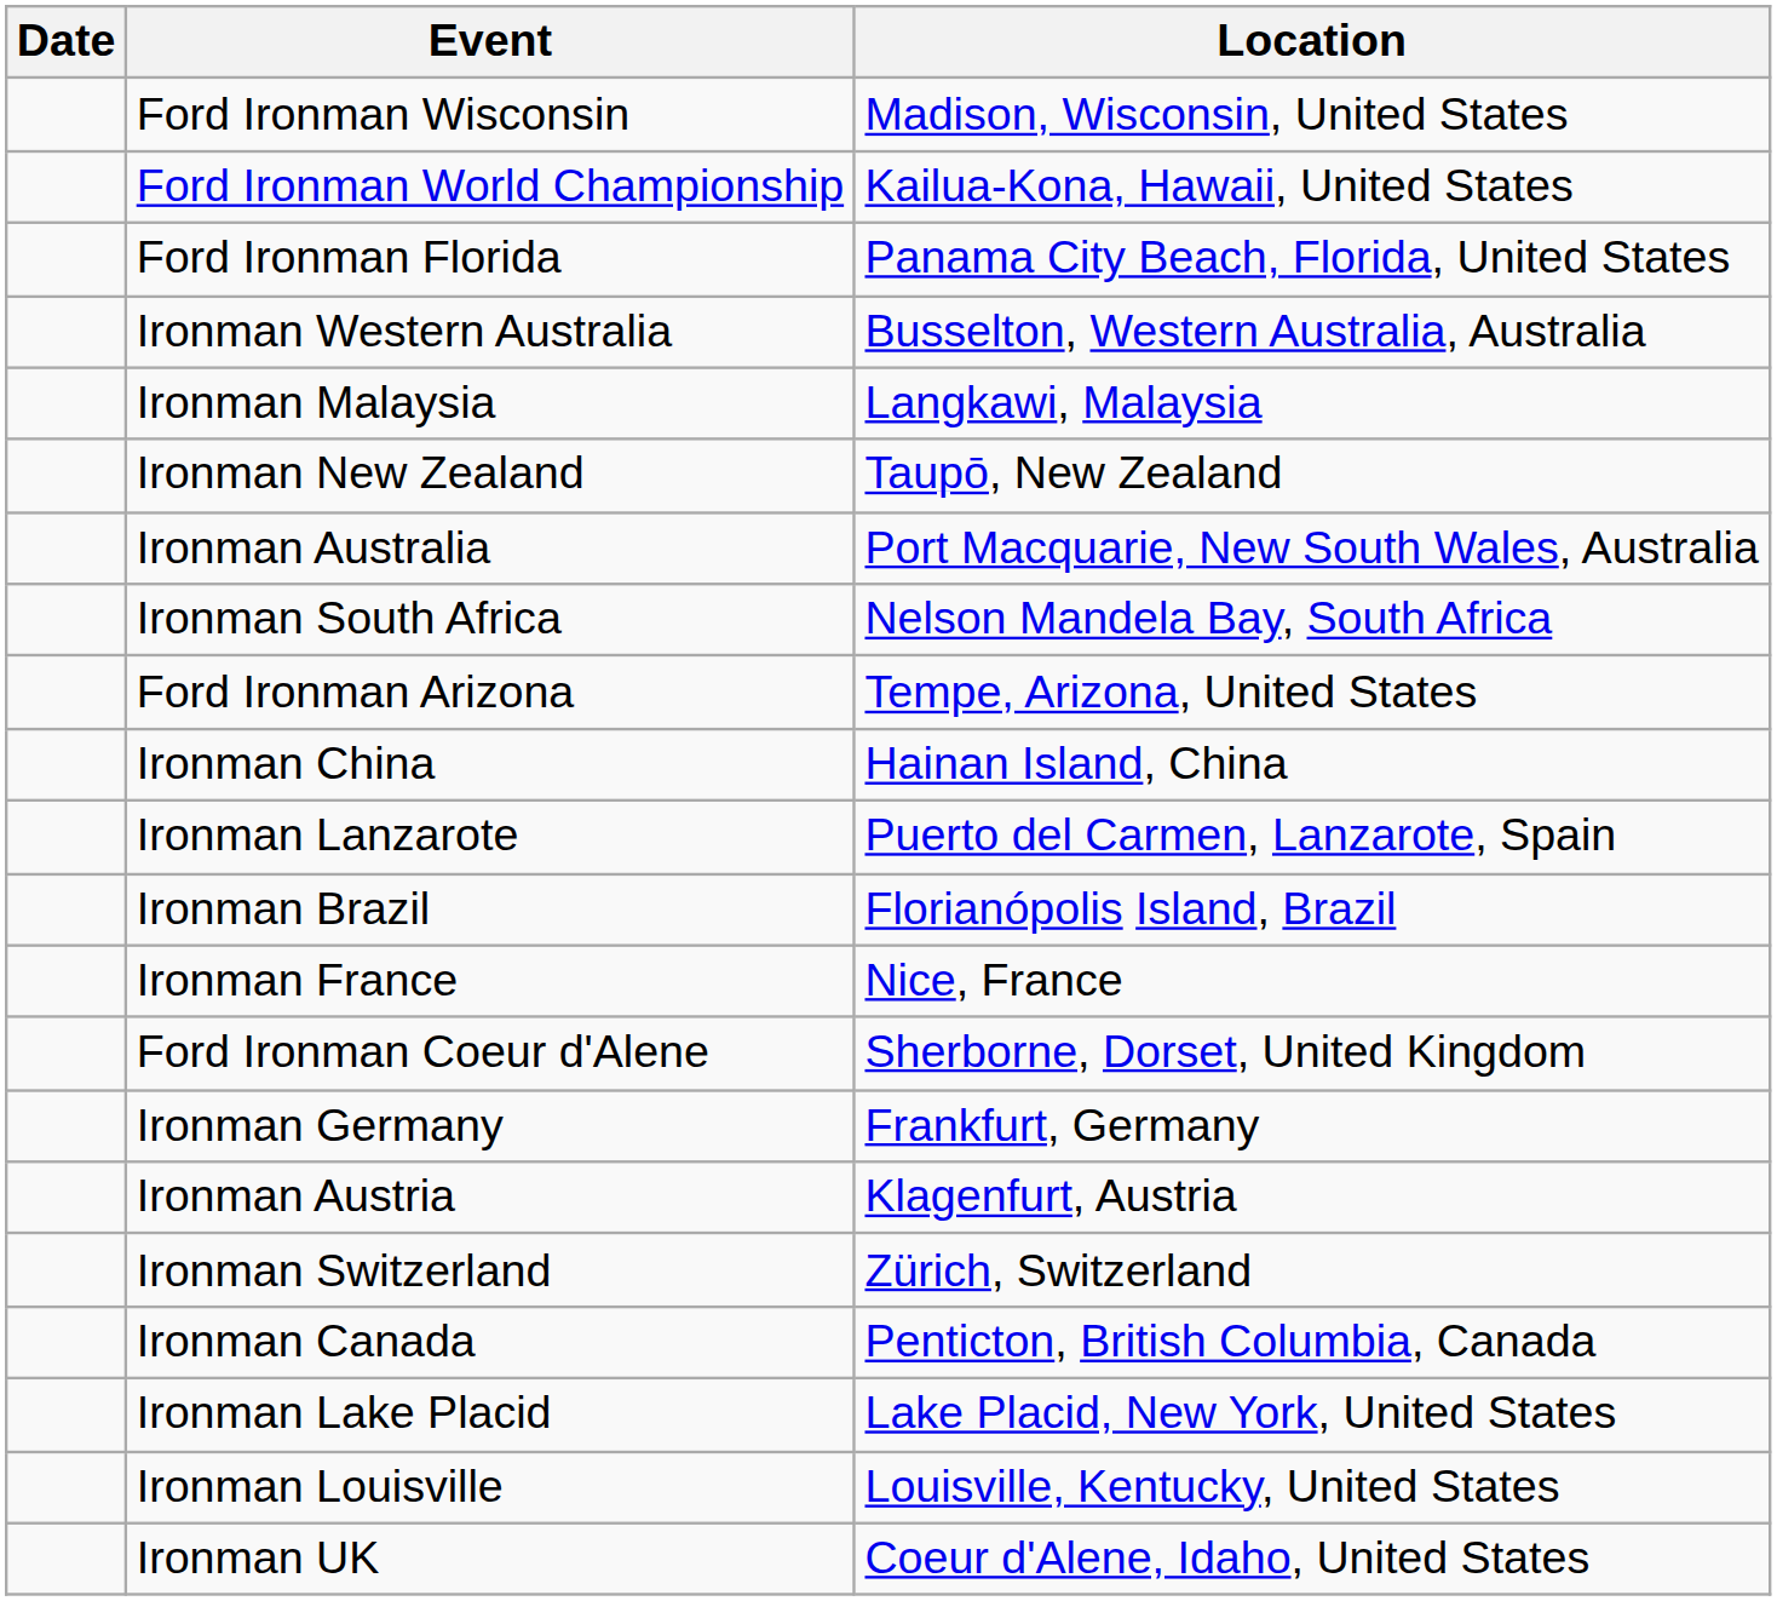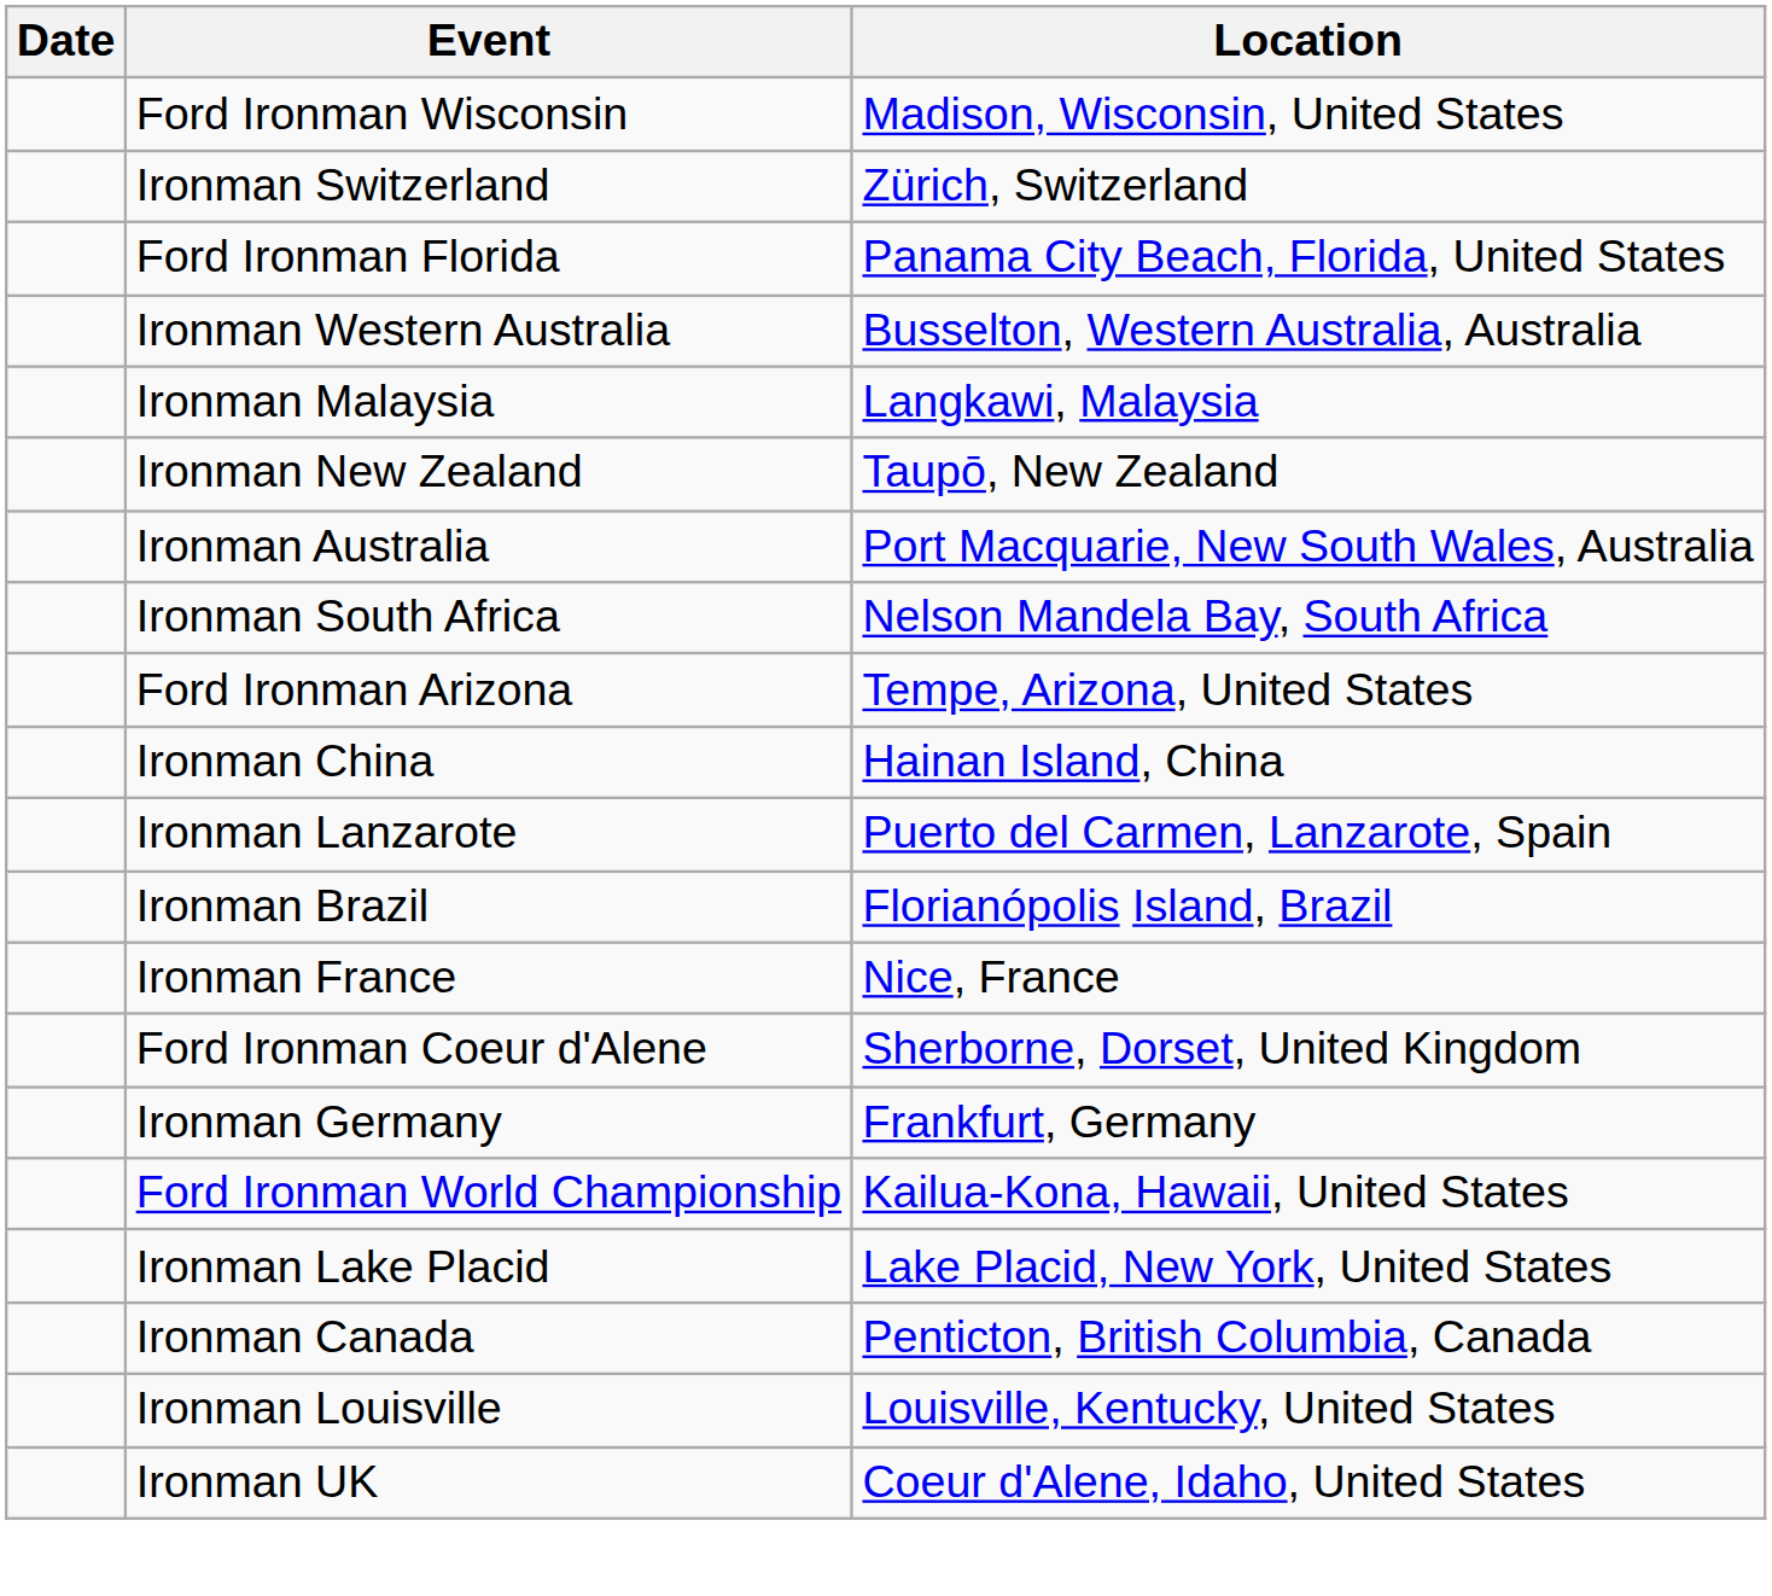 <table class="wikitable sortable">
 <tr>
 <th>Date</th>
 <th>Event</th>
 <th>Location</th>
 </tr>
 <tr>
 <td align = "right"></td>
 <td>Ford Ironman Wisconsin</td>
 <td> <a href='#'>Madison, Wisconsin</a>, United States</td>
 </tr>
 <tr>
 <td align = "right"></td>
-<td><a href='#'>Ford Ironman World Championship</a></td>
-<td> <a href='#'>Kailua-Kona, Hawaii</a>, United States</td>
+<td>Ironman Switzerland</td>
+<td> <a href='#'>Zürich</a>, Switzerland</td>
 </tr>
 <tr>
 <td align = "right"></td>
 <td>Ford Ironman Florida</td>
 <td> <a href='#'>Panama City Beach, Florida</a>, United States</td>
 </tr>
 <tr>
 <td align = "right"></td>
 <td>Ironman Western Australia</td>
 <td> <a href='#'>Busselton</a>, <a href='#'>Western Australia</a>, Australia</td>
 </tr>
 <tr>
 <td align = "right"></td>
 <td>Ironman Malaysia</td>
 <td> <a href='#'>Langkawi</a>, <a href='#'>Malaysia</a></td>
 </tr>
 <tr>
 <td align = "right"></td>
 <td>Ironman New Zealand</td>
 <td> <a href='#'>Taupō</a>, New Zealand</td>
 </tr>
 <tr>
 <td align = "right"></td>
 <td>Ironman Australia</td>
 <td> <a href='#'>Port Macquarie, New South Wales</a>, Australia</td>
 </tr>
 <tr>
 <td align = "right"></td>
 <td>Ironman South Africa</td>
 <td> <a href='#'>Nelson Mandela Bay</a>, <a href='#'>South Africa</a></td>
 </tr>
 <tr>
 <td align = "right"></td>
 <td>Ford Ironman Arizona</td>
 <td> <a href='#'>Tempe, Arizona</a>, United States</td>
 </tr>
 <tr>
 <td align = "right"></td>
 <td>Ironman China</td>
 <td> <a href='#'>Hainan Island</a>, China</td>
 </tr>
 <tr>
 <td align = "right"></td>
 <td>Ironman Lanzarote</td>
 <td> <a href='#'>Puerto del Carmen</a>, <a href='#'>Lanzarote</a>, Spain</td>
 </tr>
 <tr>
 <td align = "right"></td>
 <td>Ironman Brazil</td>
 <td> <a href='#'>Florianópolis</a> <a href='#'>Island</a>, <a href='#'>Brazil</a></td>
 </tr>
 <tr>
 <td align = "right"></td>
 <td>Ironman France</td>
 <td> <a href='#'>Nice</a>, France</td>
 </tr>
 <tr>
 <td align = "right"></td>
 <td>Ford Ironman Coeur d'Alene</td>
 <td> <a href='#'>Sherborne</a>, <a href='#'>Dorset</a>, United Kingdom</td>
 </tr>
 <tr>
 <td align = "right"></td>
 <td>Ironman Germany</td>
 <td> <a href='#'>Frankfurt</a>, Germany</td>
 </tr>
 <tr>
 <td align = "right"></td>
-<td>Ironman Austria</td>
-<td> <a href='#'>Klagenfurt</a>, Austria</td>
+<td><a href='#'>Ford Ironman World Championship</a></td>
+<td> <a href='#'>Kailua-Kona, Hawaii</a>, United States</td>
 </tr>
 <tr>
 <td align = "right"></td>
-<td>Ironman Switzerland</td>
-<td> <a href='#'>Zürich</a>, Switzerland</td>
+<td>Ironman Lake Placid</td>
+<td> <a href='#'>Lake Placid, New York</a>, United States</td>
 </tr>
 <tr>
 <td align = "right"></td>
 <td>Ironman Canada</td>
 <td> <a href='#'>Penticton</a>, <a href='#'>British Columbia</a>, Canada</td>
-</tr>
-<tr>
-<td align = "right"></td>
-<td>Ironman Lake Placid</td>
-<td> <a href='#'>Lake Placid, New York</a>, United States</td>
 </tr>
 <tr>
 <td align = "right"></td>
 <td>Ironman Louisville</td>
 <td> <a href='#'>Louisville, Kentucky</a>, United States</td>
 </tr>
 <tr>
 <td align = "right"></td>
 <td>Ironman UK</td>
 <td> <a href='#'>Coeur d'Alene, Idaho</a>, United States</td>
 </tr>
 </table>
